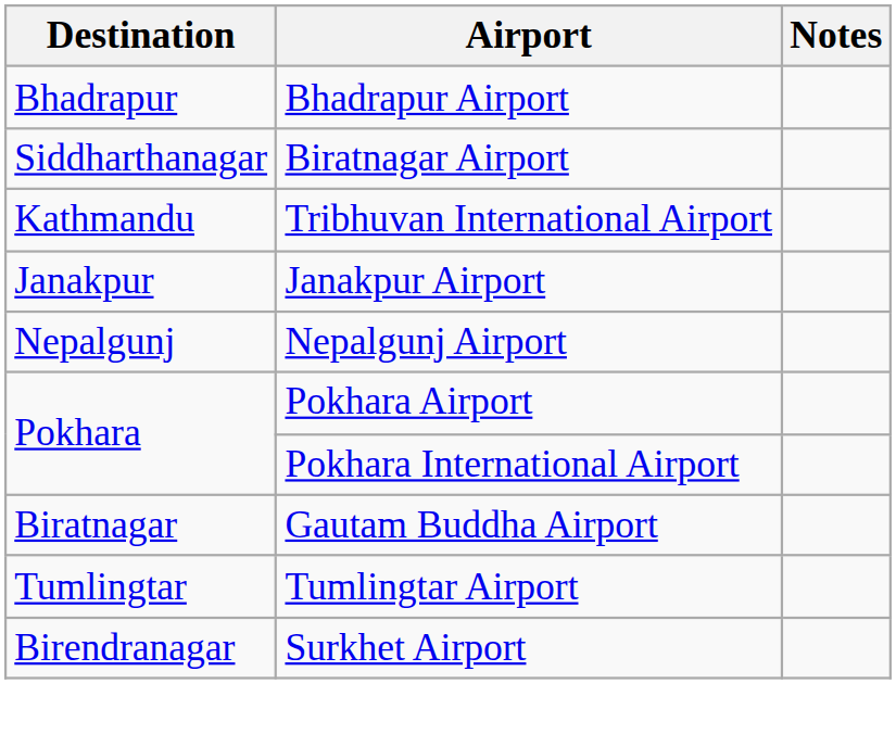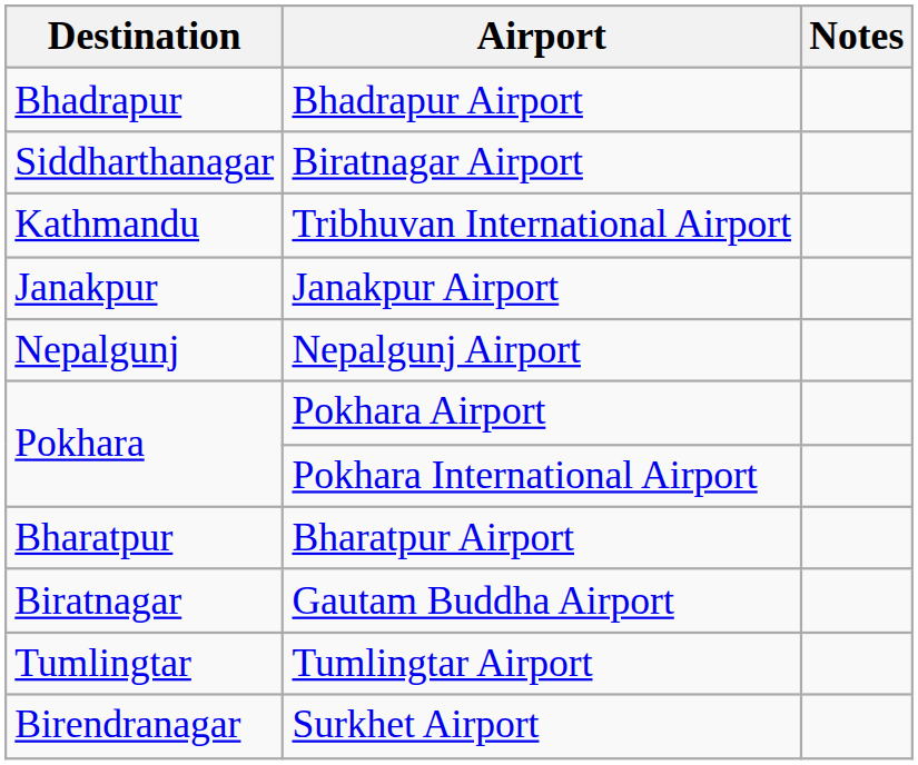 <table class="wikitable sortable">
 <tr>
 <th>Destination</th>
 <th>Airport</th>
 <th>Notes</th>
 </tr>
 <tr>
 <td><a href='#'>Bhadrapur</a></td>
 <td><a href='#'>Bhadrapur Airport</a></td>
 <td></td>
 </tr>
 <tr>
 <td><a href='#'>Siddharthanagar</a></td>
 <td><a href='#'>Biratnagar Airport</a></td>
 <td></td>
 </tr>
 <tr>
 <td><a href='#'>Kathmandu</a></td>
 <td><a href='#'>Tribhuvan International Airport</a></td>
 <td></td>
 </tr>
 <tr>
 <td><a href='#'>Janakpur</a></td>
 <td><a href='#'>Janakpur Airport</a></td>
 <td></td>
 </tr>
 <tr>
 <td><a href='#'>Nepalgunj</a></td>
 <td><a href='#'>Nepalgunj Airport</a></td>
 <td></td>
 </tr>
 <tr>
 <td rowspan="2"><a href='#'>Pokhara</a></td>
 <td><a href='#'>Pokhara Airport</a></td>
 <td></td>
 </tr>
 <tr>
 <td><a href='#'>Pokhara International Airport</a></td>
 <td></td>
 </tr>
 <tr>
+<td><a href='#'>Bharatpur</a></td>
+<td><a href='#'>Bharatpur Airport</a></td>
+<td></td>
+</tr>
+<tr>
 <td><a href='#'>Biratnagar</a></td>
 <td><a href='#'>Gautam Buddha Airport</a></td>
 <td></td>
 </tr>
 <tr>
 <td><a href='#'>Tumlingtar</a></td>
 <td><a href='#'>Tumlingtar Airport</a></td>
 <td></td>
 </tr>
 <tr>
 <td><a href='#'>Birendranagar</a></td>
 <td><a href='#'>Surkhet Airport</a></td>
 </tr>
 </table>
